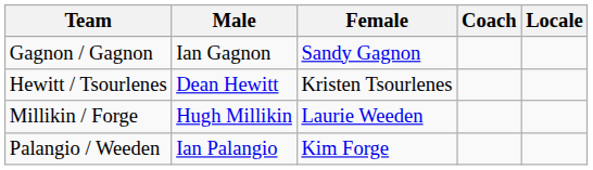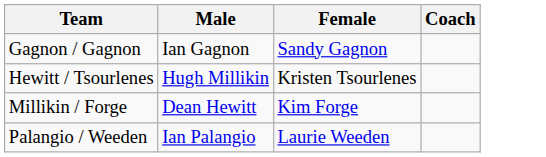 <table class="wikitable">
 <tr>
 <th>Team</th>
 <th>Male</th>
 <th>Female</th>
 <th>Coach</th>
-<th>Locale</th>
 </tr>
 <tr>
 <td>Gagnon / Gagnon</td>
 <td>Ian Gagnon</td>
 <td><a href='#'>Sandy Gagnon</a></td>
 <td></td>
-<td></td>
 </tr>
 <tr>
 <td>Hewitt / Tsourlenes</td>
-<td><a href='#'>Dean Hewitt</a></td>
+<td><a href='#'>Hugh Millikin</a></td>
 <td>Kristen Tsourlenes</td>
-<td></td>
 <td></td>
 </tr>
 <tr>
 <td>Millikin / Forge</td>
-<td><a href='#'>Hugh Millikin</a></td>
-<td><a href='#'>Laurie Weeden</a></td>
-<td></td>
+<td><a href='#'>Dean Hewitt</a></td>
+<td><a href='#'>Kim Forge</a></td>
 <td></td>
 </tr>
 <tr>
 <td>Palangio / Weeden</td>
 <td><a href='#'>Ian Palangio</a></td>
-<td><a href='#'>Kim Forge</a></td>
-<td></td>
+<td><a href='#'>Laurie Weeden</a></td>
 <td></td>
 </tr>
 </table>
